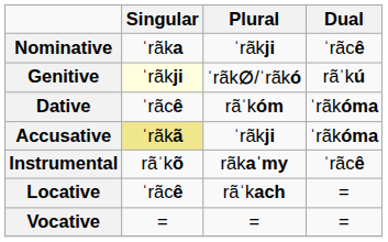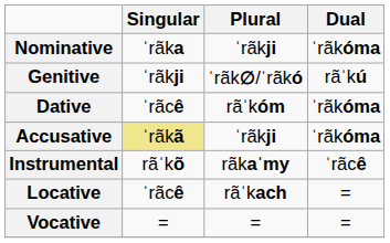 <table class="wikitable" style="text-align:center;">
 <tr>
 <td></td>
 <th>Singular</th>
 <th>Plural</th>
 <th>Dual</th>
 </tr>
 <tr>
 <th>Nominative</th>
 <td>ˈrãk<strong>a</strong></td>
 <td>ˈrãk<strong>ji</strong></td>
-<td>ˈrãc<strong>ê</strong></td>
+<td>ˈrãk<strong>óma</strong></td>
 </tr>
 <tr>
 <th>Genitive</th>
-<td style="background: lightyellow;">ˈrãk<strong>ji</strong></td>
+<td>ˈrãk<strong>ji</strong></td>
 <td>ˈrãk<strong>∅</strong>/ˈrãk<strong>ó</strong></td>
 <td>rãˈk<strong>ú</strong></td>
 </tr>
 <tr>
 <th>Dative</th>
 <td>ˈrãc<strong>ê</strong></td>
 <td>rãˈk<strong>óm</strong></td>
 <td>ˈrãk<strong>óma</strong></td>
 </tr>
 <tr>
 <th>Accusative</th>
 <td style="background: khaki;">ˈrãk<strong>ã</strong></td>
 <td>ˈrãk<strong>ji</strong></td>
 <td>ˈrãk<strong>óma</strong></td>
 </tr>
 <tr>
 <th>Instrumental</th>
 <td>rãˈk<strong>õ</strong></td>
 <td>rãk<strong>aˈmy</strong></td>
 <td>ˈrãc<strong>ê</strong></td>
 </tr>
 <tr>
 <th>Locative</th>
 <td>ˈrãc<strong>ê</strong></td>
 <td>rãˈk<strong>ach</strong></td>
 <td>= </td>
 </tr>
 <tr>
 <th>Vocative</th>
 <td>= </td>
 <td>= </td>
 <td>= </td>
 </tr>
 <tr>
 </tr>
 </table>
